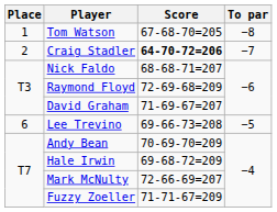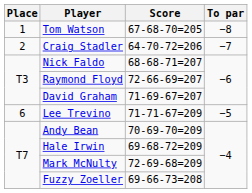 <table class="wikitable">
 <tr>
 <th>Place</th>
 <th>Player</th>
 <th>Score</th>
 <th>To par</th>
 </tr>
 <tr>
 <td align=center>1</td>
 <td> <a href='#'>Tom Watson</a></td>
 <td align=center>67-68-70=205</td>
 <td align=center>−8</td>
 </tr>
 <tr>
 <td align=center>2</td>
 <td> <a href='#'>Craig Stadler</a></td>
-<td align=center><strong>64-70-72=206</strong></td>
+<td align=center>64-70-72=206</td>
 <td align=center>−7</td>
 </tr>
 <tr>
 <td rowspan="3" align=center>T3</td>
 <td> <a href='#'>Nick Faldo</a></td>
 <td align=center>68-68-71=207</td>
 <td rowspan="3" align=center>−6</td>
 </tr>
 <tr>
 <td> <a href='#'>Raymond Floyd</a></td>
-<td align=center>72-69-68=209</td>
+<td align=center>72-66-69=207</td>
 </tr>
 <tr>
 <td> <a href='#'>David Graham</a></td>
 <td align=center>71-69-67=207</td>
 </tr>
 <tr>
 <td align=center>6</td>
 <td> <a href='#'>Lee Trevino</a></td>
-<td align=center>69-66-73=208</td>
+<td align=center>71-71-67=209</td>
 <td align=center>−5</td>
 </tr>
 <tr>
 <td rowspan="4" align=center>T7</td>
 <td> <a href='#'>Andy Bean</a></td>
 <td align=center>70-69-70=209</td>
 <td rowspan="4" align=center>−4</td>
 </tr>
 <tr>
 <td> <a href='#'>Hale Irwin</a></td>
 <td align=center>69-68-72=209</td>
 </tr>
 <tr>
 <td> <a href='#'>Mark McNulty</a></td>
-<td align=center>72-66-69=207</td>
+<td align=center>72-69-68=209</td>
 </tr>
 <tr>
 <td> <a href='#'>Fuzzy Zoeller</a></td>
-<td align=center>71-71-67=209</td>
+<td align=center>69-66-73=208</td>
 </tr>
 </table>
